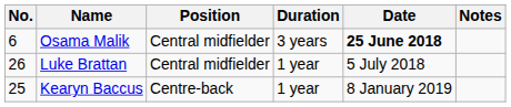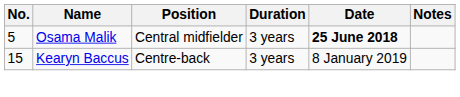 <table class="wikitable">
 <tr>
 <th>No.</th>
 <th>Name</th>
 <th>Position</th>
 <th>Duration</th>
 <th>Date</th>
 <th>Notes</th>
 </tr>
 <tr>
-<td>6</td>
+<td>5</td>
 <td><a href='#'>Osama Malik</a></td>
 <td>Central midfielder</td>
 <td>3 years</td>
 <td><strong>25 June 2018</strong></td>
 <td></td>
 </tr>
 <tr>
-<td>26</td>
-<td><a href='#'>Luke Brattan</a></td>
-<td>Central midfielder</td>
-<td>1 year</td>
-<td>5 July 2018</td>
-<td></td>
-</tr>
-<tr>
-<td>25</td>
+<td>15</td>
 <td><a href='#'>Kearyn Baccus</a></td>
 <td>Centre-back</td>
-<td>1 year</td>
+<td>3 years</td>
 <td>8 January 2019</td>
 <td></td>
 </tr>
 </table>
